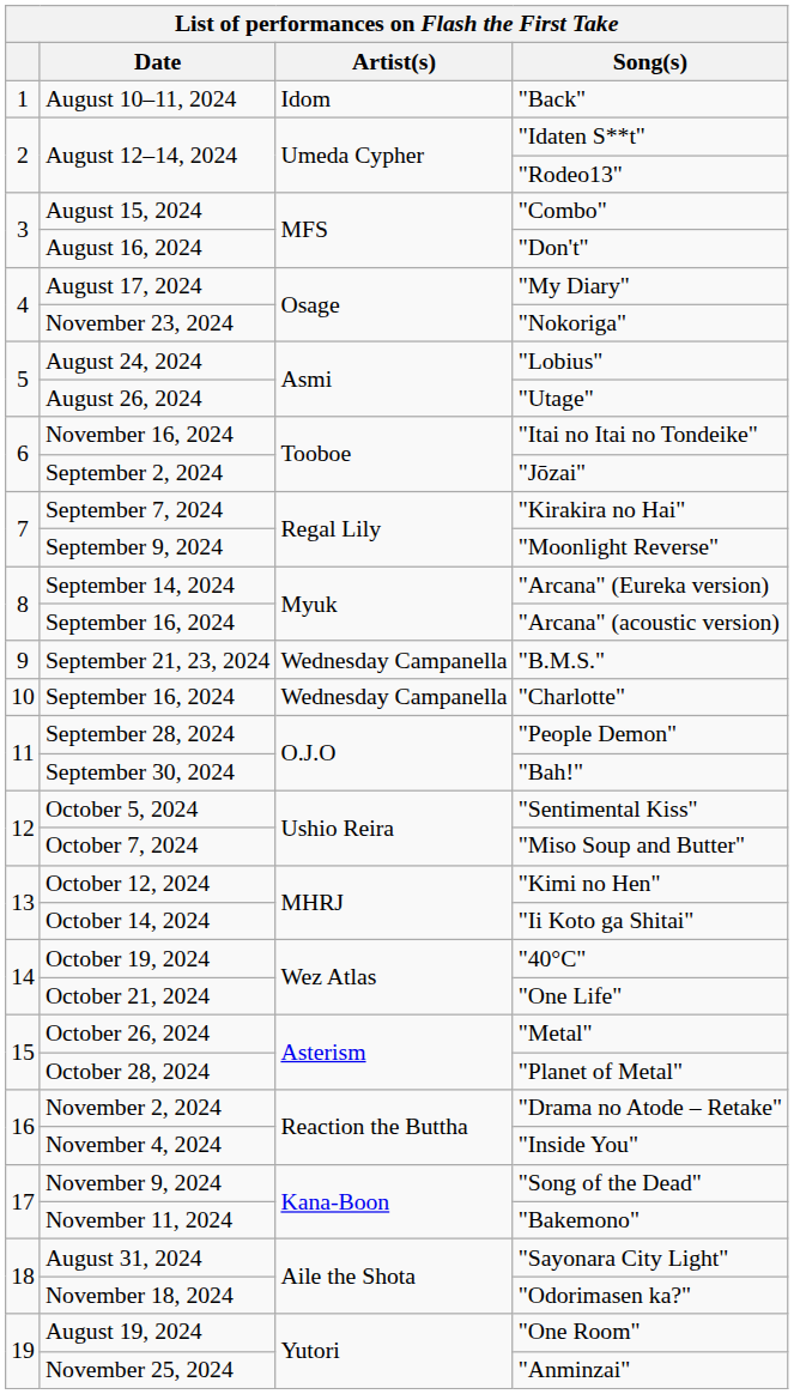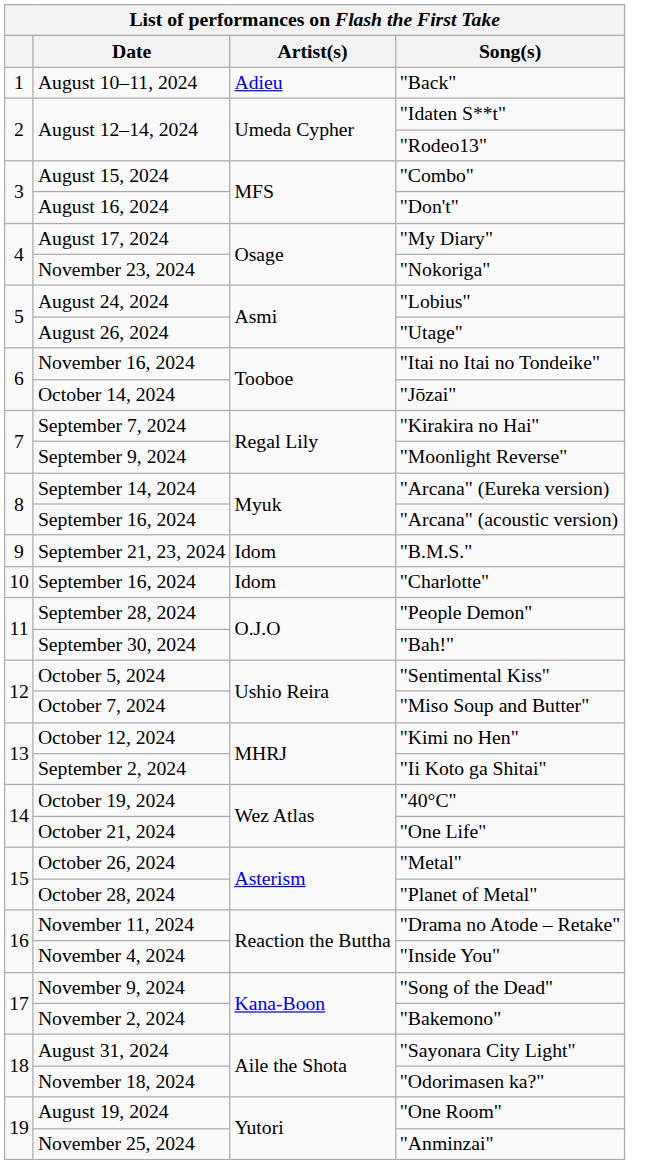 <table class="wikitable plainrowheaders collapsible collapsed">
 <tr>
 <th scope="col" colspan="4">List of performances on <em>Flash the First Take</em></th>
 </tr>
 <tr>
 <th scope="col"></th>
 <th scope="col">Date</th>
 <th scope="col">Artist(s)</th>
 <th scope="col">Song(s)</th>
 </tr>
 <tr>
 <td style="text-align:center">1</td>
 <td>August 10–11, 2024</td>
-<td>Idom</td>
+<td><a href='#'>Adieu</a></td>
 <td>"Back"</td>
 </tr>
 <tr>
 <td style="text-align:center" rowspan="2">2</td>
 <td rowspan="2">August 12–14, 2024</td>
 <td rowspan="2">Umeda Cypher</td>
 <td>"Idaten S**t"</td>
 </tr>
 <tr>
 <td>"Rodeo13"</td>
 </tr>
 <tr>
 <td style="text-align:center" rowspan="2">3</td>
 <td>August 15, 2024</td>
 <td rowspan="2">MFS</td>
 <td>"Combo"</td>
 </tr>
 <tr>
 <td>August 16, 2024</td>
 <td>"Don't"</td>
 </tr>
 <tr>
 <td style="text-align:center" rowspan="2">4</td>
 <td>August 17, 2024</td>
 <td rowspan="2">Osage</td>
 <td>"My Diary"</td>
 </tr>
 <tr>
 <td>November 23, 2024</td>
 <td>"Nokoriga"</td>
 </tr>
 <tr>
 <td style="text-align:center" rowspan="2">5</td>
 <td>August 24, 2024</td>
 <td rowspan="2">Asmi</td>
 <td>"Lobius"</td>
 </tr>
 <tr>
 <td>August 26, 2024</td>
 <td>"Utage"</td>
 </tr>
 <tr>
 <td style="text-align:center" rowspan="2">6</td>
 <td>November 16, 2024</td>
 <td rowspan="2">Tooboe</td>
 <td>"Itai no Itai no Tondeike"</td>
 </tr>
 <tr>
-<td>September 2, 2024</td>
+<td>October 14, 2024</td>
 <td>"Jōzai"</td>
 </tr>
 <tr>
 <td style="text-align:center" rowspan="2">7</td>
 <td>September 7, 2024</td>
 <td rowspan="2">Regal Lily</td>
 <td>"Kirakira no Hai"</td>
 </tr>
 <tr>
 <td>September 9, 2024</td>
 <td>"Moonlight Reverse"</td>
 </tr>
 <tr>
 <td style="text-align:center" rowspan="2">8</td>
 <td>September 14, 2024</td>
 <td rowspan="2">Myuk</td>
 <td>"Arcana" (Eureka version)</td>
 </tr>
 <tr>
 <td>September 16, 2024</td>
 <td>"Arcana" (acoustic version)</td>
 </tr>
 <tr>
 <td style="text-align:center">9</td>
 <td>September 21, 23, 2024</td>
-<td>Wednesday Campanella</td>
+<td>Idom</td>
 <td>"B.M.S."</td>
 </tr>
 <tr>
 <td style="text-align:center">10</td>
 <td>September 16, 2024</td>
-<td>Wednesday Campanella</td>
+<td>Idom</td>
 <td>"Charlotte"</td>
 </tr>
 <tr>
 <td style="text-align:center" rowspan="2">11</td>
 <td>September 28, 2024</td>
 <td rowspan="2">O.J.O</td>
 <td>"People Demon"</td>
 </tr>
 <tr>
 <td>September 30, 2024</td>
 <td>"Bah!"</td>
 </tr>
 <tr>
 <td style="text-align:center" rowspan="2">12</td>
 <td>October 5, 2024</td>
 <td rowspan="2">Ushio Reira</td>
 <td>"Sentimental Kiss"</td>
 </tr>
 <tr>
 <td>October 7, 2024</td>
 <td>"Miso Soup and Butter"</td>
 </tr>
 <tr>
 <td style="text-align:center" rowspan="2">13</td>
 <td>October 12, 2024</td>
 <td rowspan="2">MHRJ</td>
 <td>"Kimi no Hen"</td>
 </tr>
 <tr>
-<td>October 14, 2024</td>
+<td>September 2, 2024</td>
 <td>"Ii Koto ga Shitai"</td>
 </tr>
 <tr>
 <td style="text-align:center" rowspan="2">14</td>
 <td>October 19, 2024</td>
 <td rowspan="2">Wez Atlas</td>
 <td>"40°C"</td>
 </tr>
 <tr>
 <td>October 21, 2024</td>
 <td>"One Life"</td>
 </tr>
 <tr>
 <td style="text-align:center" rowspan="2">15</td>
 <td>October 26, 2024</td>
 <td rowspan="2"><a href='#'>Asterism</a></td>
 <td>"Metal"</td>
 </tr>
 <tr>
 <td>October 28, 2024</td>
 <td>"Planet of Metal"</td>
 </tr>
 <tr>
 <td style="text-align:center" rowspan="2">16</td>
-<td>November 2, 2024</td>
+<td>November 11, 2024</td>
 <td rowspan="2">Reaction the Buttha</td>
 <td>"Drama no Atode – Retake"</td>
 </tr>
 <tr>
 <td>November 4, 2024</td>
 <td>"Inside You"</td>
 </tr>
 <tr>
 <td style="text-align:center" rowspan="2">17</td>
 <td>November 9, 2024</td>
 <td rowspan="2"><a href='#'>Kana-Boon</a></td>
 <td>"Song of the Dead"</td>
 </tr>
 <tr>
-<td>November 11, 2024</td>
+<td>November 2, 2024</td>
 <td>"Bakemono"</td>
 </tr>
 <tr>
 <td style="text-align:center" rowspan="2">18</td>
 <td>August 31, 2024</td>
 <td rowspan="2">Aile the Shota</td>
 <td>"Sayonara City Light"</td>
 </tr>
 <tr>
 <td>November 18, 2024</td>
 <td>"Odorimasen ka?"</td>
 </tr>
 <tr>
 <td style="text-align:center" rowspan="2">19</td>
 <td>August 19, 2024</td>
 <td rowspan="2">Yutori</td>
 <td>"One Room"</td>
 </tr>
 <tr>
 <td>November 25, 2024</td>
 <td>"Anminzai"</td>
 </tr>
 </table>
